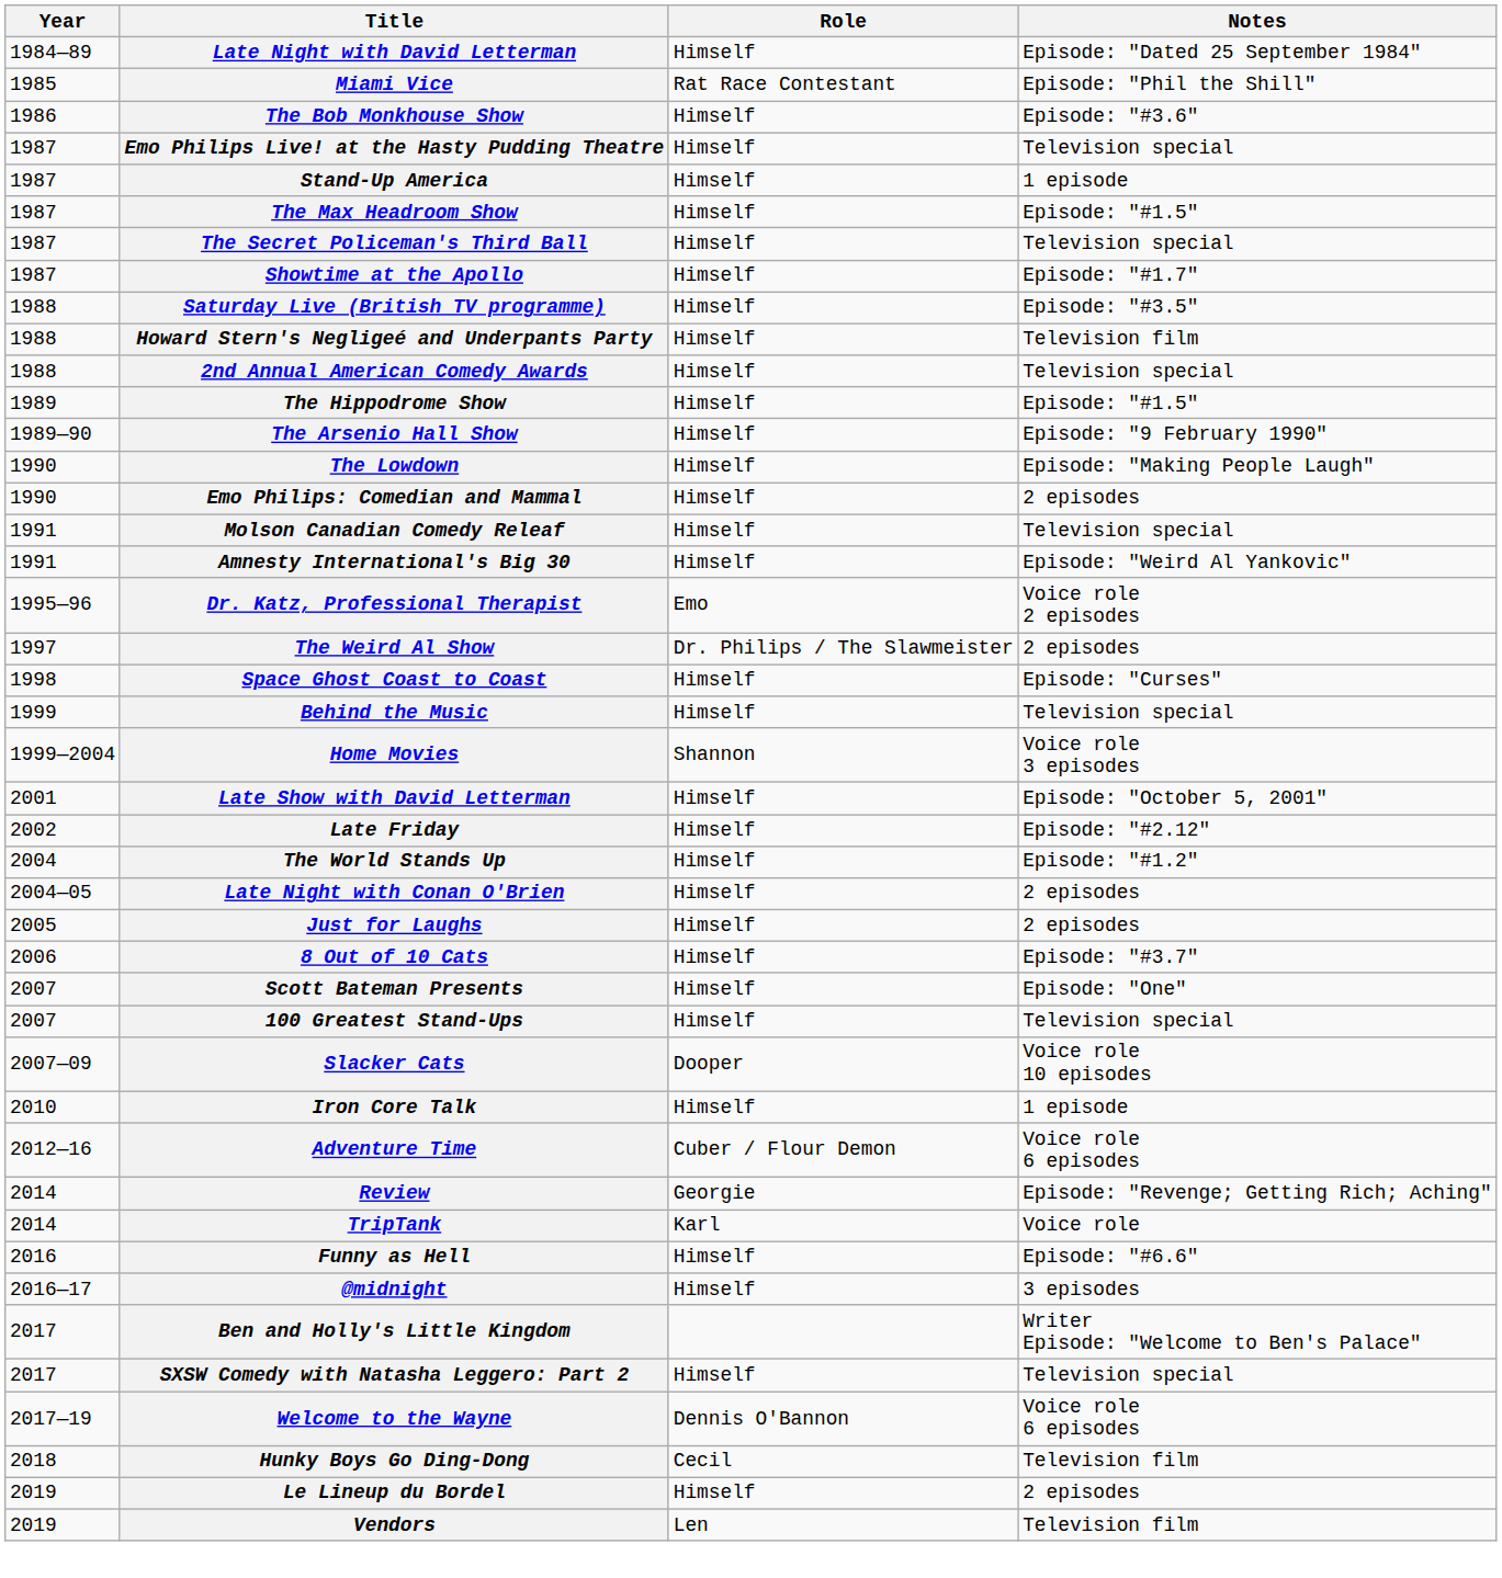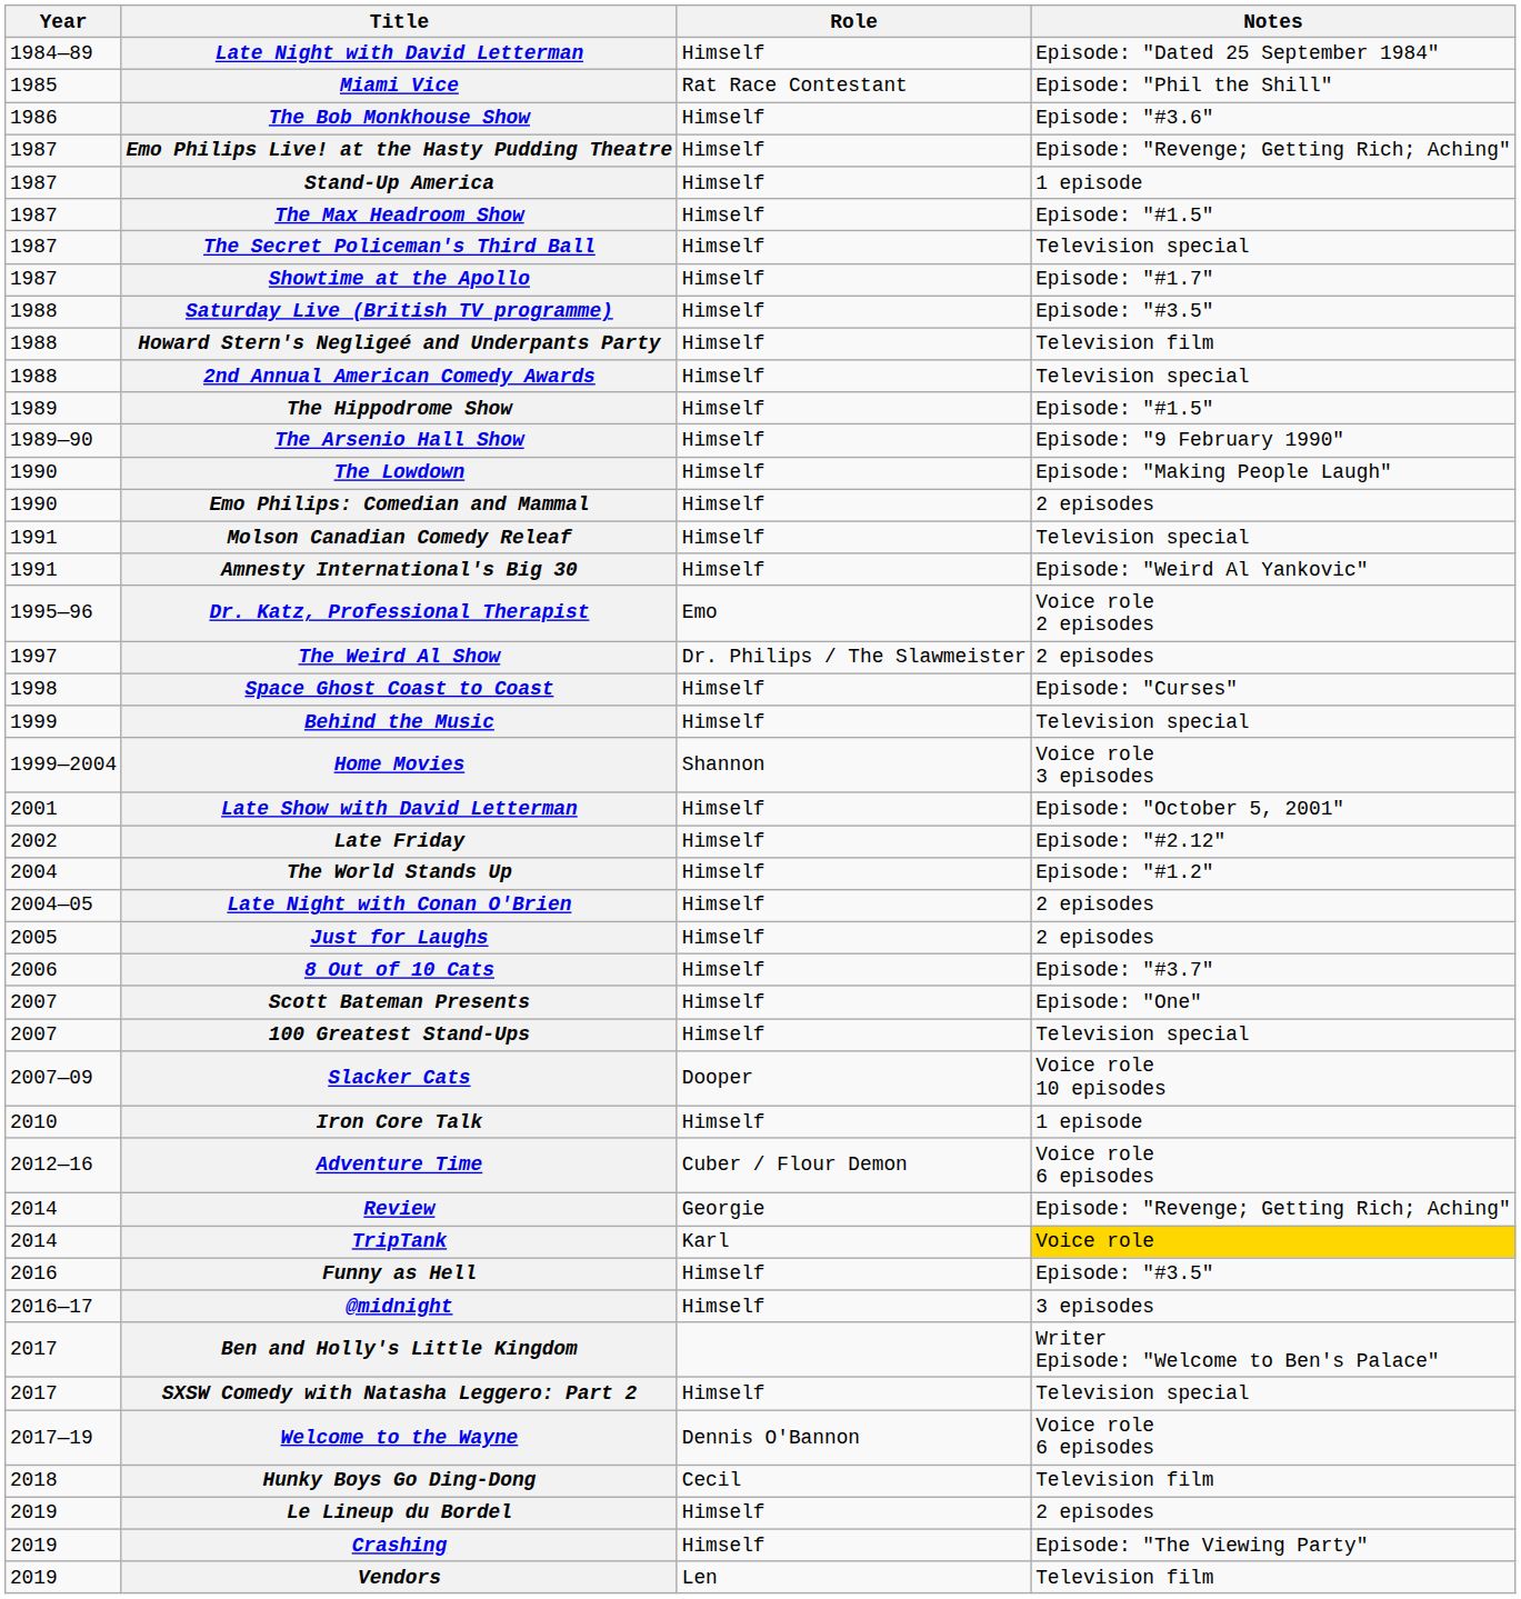 <table class="wikitable plainrowheaders sortable">
 <tr>
 <th scope="col">Year</th>
 <th scope="col">Title</th>
 <th scope="col">Role</th>
 <th scope="col" class="unsortable">Notes</th>
 </tr>
 <tr>
 <td>1984—89</td>
 <th scope="row"><em><a href='#'>Late Night with David Letterman</a></em></th>
 <td>Himself</td>
 <td>Episode: "Dated 25 September 1984"</td>
 </tr>
 <tr>
 <td>1985</td>
 <th scope="row"><em><a href='#'>Miami Vice</a></em></th>
 <td>Rat Race Contestant</td>
 <td>Episode: "Phil the Shill"</td>
 </tr>
 <tr>
 <td>1986</td>
 <th scope="row"><em><a href='#'>The Bob Monkhouse Show</a></em></th>
 <td>Himself</td>
 <td>Episode: "#3.6"</td>
 </tr>
 <tr>
 <td>1987</td>
 <th scope="row"><em>Emo Philips Live! at the Hasty Pudding Theatre</em></th>
 <td>Himself</td>
-<td>Television special</td>
+<td>Episode: "Revenge; Getting Rich; Aching"</td>
 </tr>
 <tr>
 <td>1987</td>
 <th scope="row"><em>Stand-Up America</em></th>
 <td>Himself</td>
 <td>1 episode</td>
 </tr>
 <tr>
 <td>1987</td>
 <th scope="row"><em><a href='#'>The Max Headroom Show</a></em></th>
 <td>Himself</td>
 <td>Episode: "#1.5"</td>
 </tr>
 <tr>
 <td>1987</td>
 <th scope="row"><em><a href='#'>The Secret Policeman's Third Ball</a></em></th>
 <td>Himself</td>
 <td>Television special</td>
 </tr>
 <tr>
 <td>1987</td>
 <th scope="row"><em><a href='#'>Showtime at the Apollo</a></em></th>
 <td>Himself</td>
 <td>Episode: "#1.7"</td>
 </tr>
 <tr>
 <td>1988</td>
 <th scope="row"><em><a href='#'>Saturday Live (British TV programme)</a></em></th>
 <td>Himself</td>
 <td>Episode: "#3.5"</td>
 </tr>
 <tr>
 <td>1988</td>
 <th scope="row"><em>Howard Stern's Negligeé and Underpants Party</em></th>
 <td>Himself</td>
 <td>Television film</td>
 </tr>
 <tr>
 <td>1988</td>
 <th scope="row"><em><a href='#'>2nd Annual American Comedy Awards</a></em></th>
 <td>Himself</td>
 <td>Television special</td>
 </tr>
 <tr>
 <td>1989</td>
 <th scope="row"><em>The Hippodrome Show</em></th>
 <td>Himself</td>
 <td>Episode: "#1.5"</td>
 </tr>
 <tr>
 <td>1989—90</td>
 <th scope="row"><em><a href='#'>The Arsenio Hall Show</a></em></th>
 <td>Himself</td>
 <td>Episode: "9 February 1990"</td>
 </tr>
 <tr>
 <td>1990</td>
 <th scope="row"><em><a href='#'>The Lowdown</a></em></th>
 <td>Himself</td>
 <td>Episode: "Making People Laugh"</td>
 </tr>
 <tr>
 <td>1990</td>
 <th scope="row"><em>Emo Philips: Comedian and Mammal</em></th>
 <td>Himself</td>
 <td>2 episodes</td>
 </tr>
 <tr>
 <td>1991</td>
 <th scope="row"><em>Molson Canadian Comedy Releaf</em></th>
 <td>Himself</td>
 <td>Television special</td>
 </tr>
 <tr>
 <td>1991</td>
 <th scope="row"><em>Amnesty International's Big 30</em></th>
 <td>Himself</td>
 <td>Episode: "Weird Al Yankovic"</td>
 </tr>
 <tr>
 <td>1995—96</td>
 <th scope="row"><em><a href='#'>Dr. Katz, Professional Therapist</a></em></th>
 <td>Emo</td>
 <td>Voice role<br>2 episodes</td>
 </tr>
 <tr>
 <td>1997</td>
 <th scope="row"><em><a href='#'>The Weird Al Show</a></em></th>
 <td>Dr. Philips / The Slawmeister</td>
 <td>2 episodes</td>
 </tr>
 <tr>
 <td>1998</td>
 <th scope="row"><em><a href='#'>Space Ghost Coast to Coast</a></em></th>
 <td>Himself</td>
 <td>Episode: "Curses"</td>
 </tr>
 <tr>
 <td>1999</td>
 <th scope="row"><em><a href='#'>Behind the Music</a></em></th>
 <td>Himself</td>
 <td>Television special</td>
 </tr>
 <tr>
 <td>1999—2004</td>
 <th scope="row"><em><a href='#'>Home Movies</a></em></th>
 <td>Shannon</td>
 <td>Voice role<br>3 episodes</td>
 </tr>
 <tr>
 <td>2001</td>
 <th scope="row"><em><a href='#'>Late Show with David Letterman</a></em></th>
 <td>Himself</td>
 <td>Episode: "October 5, 2001"</td>
 </tr>
 <tr>
 <td>2002</td>
 <th scope="row"><em>Late Friday</em></th>
 <td>Himself</td>
 <td>Episode: "#2.12"</td>
 </tr>
 <tr>
 <td>2004</td>
 <th scope="row"><em>The World Stands Up</em></th>
 <td>Himself</td>
 <td>Episode: "#1.2"</td>
 </tr>
 <tr>
 <td>2004—05</td>
 <th scope="row"><em><a href='#'>Late Night with Conan O'Brien</a></em></th>
 <td>Himself</td>
 <td>2 episodes</td>
 </tr>
 <tr>
 <td>2005</td>
 <th scope="row"><em><a href='#'>Just for Laughs</a></em></th>
 <td>Himself</td>
 <td>2 episodes</td>
 </tr>
 <tr>
 <td>2006</td>
 <th scope="row"><em><a href='#'>8 Out of 10 Cats</a></em></th>
 <td>Himself</td>
 <td>Episode: "#3.7"</td>
 </tr>
 <tr>
 <td>2007</td>
 <th scope="row"><em>Scott Bateman Presents</em></th>
 <td>Himself</td>
 <td>Episode: "One"</td>
 </tr>
 <tr>
 <td>2007</td>
 <th scope="row"><em>100 Greatest Stand-Ups</em></th>
 <td>Himself</td>
 <td>Television special</td>
 </tr>
 <tr>
 <td>2007—09</td>
 <th scope="row"><em><a href='#'>Slacker Cats</a></em></th>
 <td>Dooper</td>
 <td>Voice role<br>10 episodes</td>
 </tr>
 <tr>
 <td>2010</td>
 <th scope="row"><em>Iron Core Talk</em></th>
 <td>Himself</td>
 <td>1 episode</td>
 </tr>
 <tr>
 <td>2012—16</td>
 <th scope="row"><em><a href='#'>Adventure Time</a></em></th>
 <td>Cuber / Flour Demon</td>
 <td>Voice role<br>6 episodes</td>
 </tr>
 <tr>
 <td>2014</td>
 <th scope="row"><em><a href='#'>Review</a></em></th>
 <td>Georgie</td>
 <td>Episode: "Revenge; Getting Rich; Aching"</td>
 </tr>
 <tr>
 <td>2014</td>
 <th scope="row"><em><a href='#'>TripTank</a></em></th>
 <td>Karl</td>
-<td>Voice role</td>
+<td style="background: gold;">Voice role</td>
 </tr>
 <tr>
 <td>2016</td>
 <th scope="row"><em>Funny as Hell</em></th>
 <td>Himself</td>
-<td>Episode: "#6.6"</td>
+<td>Episode: "#3.5"</td>
 </tr>
 <tr>
 <td>2016—17</td>
 <th scope="row"><em><a href='#'>@midnight</a></em></th>
 <td>Himself</td>
 <td>3 episodes</td>
 </tr>
 <tr>
 <td>2017</td>
 <th scope="row"><em>Ben and Holly's Little Kingdom</em></th>
 <td></td>
 <td>Writer<br>Episode: "Welcome to Ben's Palace"</td>
 </tr>
 <tr>
 <td>2017</td>
 <th scope="row"><em>SXSW Comedy with Natasha Leggero: Part 2</em></th>
 <td>Himself</td>
 <td>Television special</td>
 </tr>
 <tr>
 <td>2017—19</td>
 <th scope="row"><em><a href='#'>Welcome to the Wayne</a></em></th>
 <td>Dennis O'Bannon</td>
 <td>Voice role<br>6 episodes</td>
 </tr>
 <tr>
 <td>2018</td>
 <th scope="row"><em>Hunky Boys Go Ding-Dong</em></th>
 <td>Cecil</td>
 <td>Television film</td>
 </tr>
 <tr>
 <td>2019</td>
 <th scope="row"><em>Le Lineup du Bordel</em></th>
 <td>Himself</td>
 <td>2 episodes</td>
 </tr>
 <tr>
 <td>2019</td>
+<th scope="row"><em><a href='#'>Crashing</a></em></th>
+<td>Himself</td>
+<td>Episode: "The Viewing Party"</td>
+</tr>
+<tr>
+<td>2019</td>
 <th scope="row"><em>Vendors</em></th>
 <td>Len</td>
 <td>Television film</td>
 </tr>
 </table>
